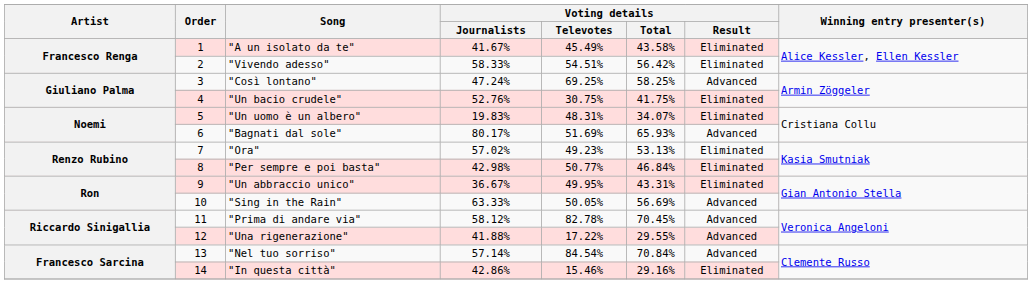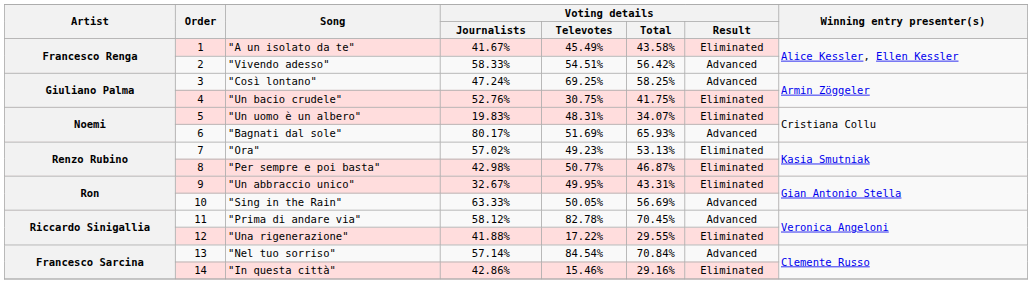 <table class="wikitable plainrowheaders" style="text-align:center;width:100%;">
 <tr>
 </tr>
 <tr>
 <th rowspan="2">Artist</th>
 <th rowspan="2">Order</th>
 <th rowspan="2">Song</th>
 <th colspan="4">Voting details</th>
 <th rowspan="2">Winning entry presenter(s)</th>
 </tr>
 <tr>
 <th>Journalists</th>
 <th>Televotes</th>
 <th>Total</th>
 <th>Result</th>
 </tr>
 <tr style="background-color:#FFDDDD;">
 <th scope="row" rowspan="2">Francesco Renga</th>
 <td>1</td>
 <td style="text-align:left;">"A un isolato da te"</td>
 <td>41.67%</td>
 <td>45.49%</td>
 <td>43.58%</td>
 <td>Eliminated</td>
 <td rowspan="2" style="text-align:left;background-color:#f9f9f9"><a href='#'>Alice Kessler</a>, <a href='#'>Ellen Kessler</a></td>
 </tr>
 <tr>
 <td>2</td>
 <td style="text-align:left;">"Vivendo adesso"</td>
 <td>58.33%</td>
 <td>54.51%</td>
 <td>56.42%</td>
-<td>Eliminated</td>
+<td>Advanced</td>
 </tr>
 <tr>
 <th scope="row" rowspan="2">Giuliano Palma</th>
 <td>3</td>
 <td style="text-align:left;">"Così lontano"</td>
 <td>47.24%</td>
 <td>69.25%</td>
 <td>58.25%</td>
 <td>Advanced</td>
 <td rowspan="2" style="text-align:left;background-color:#f9f9f9"><a href='#'>Armin Zöggeler</a></td>
 </tr>
 <tr style="background-color:#FFDDDD;">
 <td>4</td>
 <td style="text-align:left;">"Un bacio crudele"</td>
 <td>52.76%</td>
 <td>30.75%</td>
 <td>41.75%</td>
 <td>Eliminated</td>
 </tr>
 <tr style="background-color:#FFDDDD;">
 <th scope="row" rowspan="2">Noemi</th>
 <td>5</td>
 <td style="text-align:left;">"Un uomo è un albero"</td>
 <td>19.83%</td>
 <td>48.31%</td>
 <td>34.07%</td>
 <td>Eliminated</td>
 <td rowspan="2" style="text-align:left;background-color:#f9f9f9">Cristiana Collu</td>
 </tr>
 <tr>
 <td>6</td>
 <td style="text-align:left;">"Bagnati dal sole"</td>
 <td>80.17%</td>
 <td>51.69%</td>
 <td>65.93%</td>
 <td>Advanced</td>
 </tr>
 <tr>
 <th scope="row" rowspan="2">Renzo Rubino</th>
 <td>7</td>
 <td style="text-align:left;">"Ora"</td>
 <td>57.02%</td>
 <td>49.23%</td>
 <td>53.13%</td>
 <td>Eliminated</td>
 <td rowspan="2" style="text-align:left;background-color:#f9f9f9"><a href='#'>Kasia Smutniak</a></td>
 </tr>
 <tr style="background-color:#FFDDDD;">
 <td>8</td>
 <td style="text-align:left;">"Per sempre e poi basta"</td>
 <td>42.98%</td>
 <td>50.77%</td>
-<td>46.84%</td>
+<td>46.87%</td>
 <td>Eliminated</td>
 </tr>
 <tr style="background-color:#FFDDDD;">
 <th scope="row" rowspan="2">Ron</th>
 <td>9</td>
 <td style="text-align:left;">"Un abbraccio unico"</td>
-<td>36.67%</td>
+<td>32.67%</td>
 <td>49.95%</td>
 <td>43.31%</td>
 <td>Eliminated</td>
 <td rowspan="2" style="text-align:left;background-color:#f9f9f9"><a href='#'>Gian Antonio Stella</a></td>
 </tr>
 <tr>
 <td>10</td>
 <td style="text-align:left;">"Sing in the Rain"</td>
 <td>63.33%</td>
 <td>50.05%</td>
 <td>56.69%</td>
 <td>Advanced</td>
 </tr>
 <tr>
 <th scope="row" rowspan="2">Riccardo Sinigallia</th>
 <td>11</td>
 <td style="text-align:left;">"Prima di andare via"</td>
 <td>58.12%</td>
 <td>82.78%</td>
 <td>70.45%</td>
 <td>Advanced</td>
 <td rowspan="2" style="text-align:left;background-color:#f9f9f9"><a href='#'>Veronica Angeloni</a></td>
 </tr>
 <tr style="background-color:#FFDDDD;">
 <td>12</td>
 <td style="text-align:left;">"Una rigenerazione"</td>
 <td>41.88%</td>
 <td>17.22%</td>
 <td>29.55%</td>
-<td>Advanced</td>
+<td>Eliminated</td>
 </tr>
 <tr>
 <th scope="row" rowspan="2">Francesco Sarcina</th>
 <td>13</td>
 <td style="text-align:left;">"Nel tuo sorriso"</td>
 <td>57.14%</td>
 <td>84.54%</td>
 <td>70.84%</td>
 <td>Advanced</td>
 <td rowspan="2" style="text-align:left;background-color:#f9f9f9"><a href='#'>Clemente Russo</a></td>
 </tr>
 <tr style="background-color:#FFDDDD;">
 <td>14</td>
 <td style="text-align:left;">"In questa città"</td>
 <td>42.86%</td>
 <td>15.46%</td>
 <td>29.16%</td>
 <td>Eliminated</td>
 </tr>
 <tr>
 </tr>
 </table>
